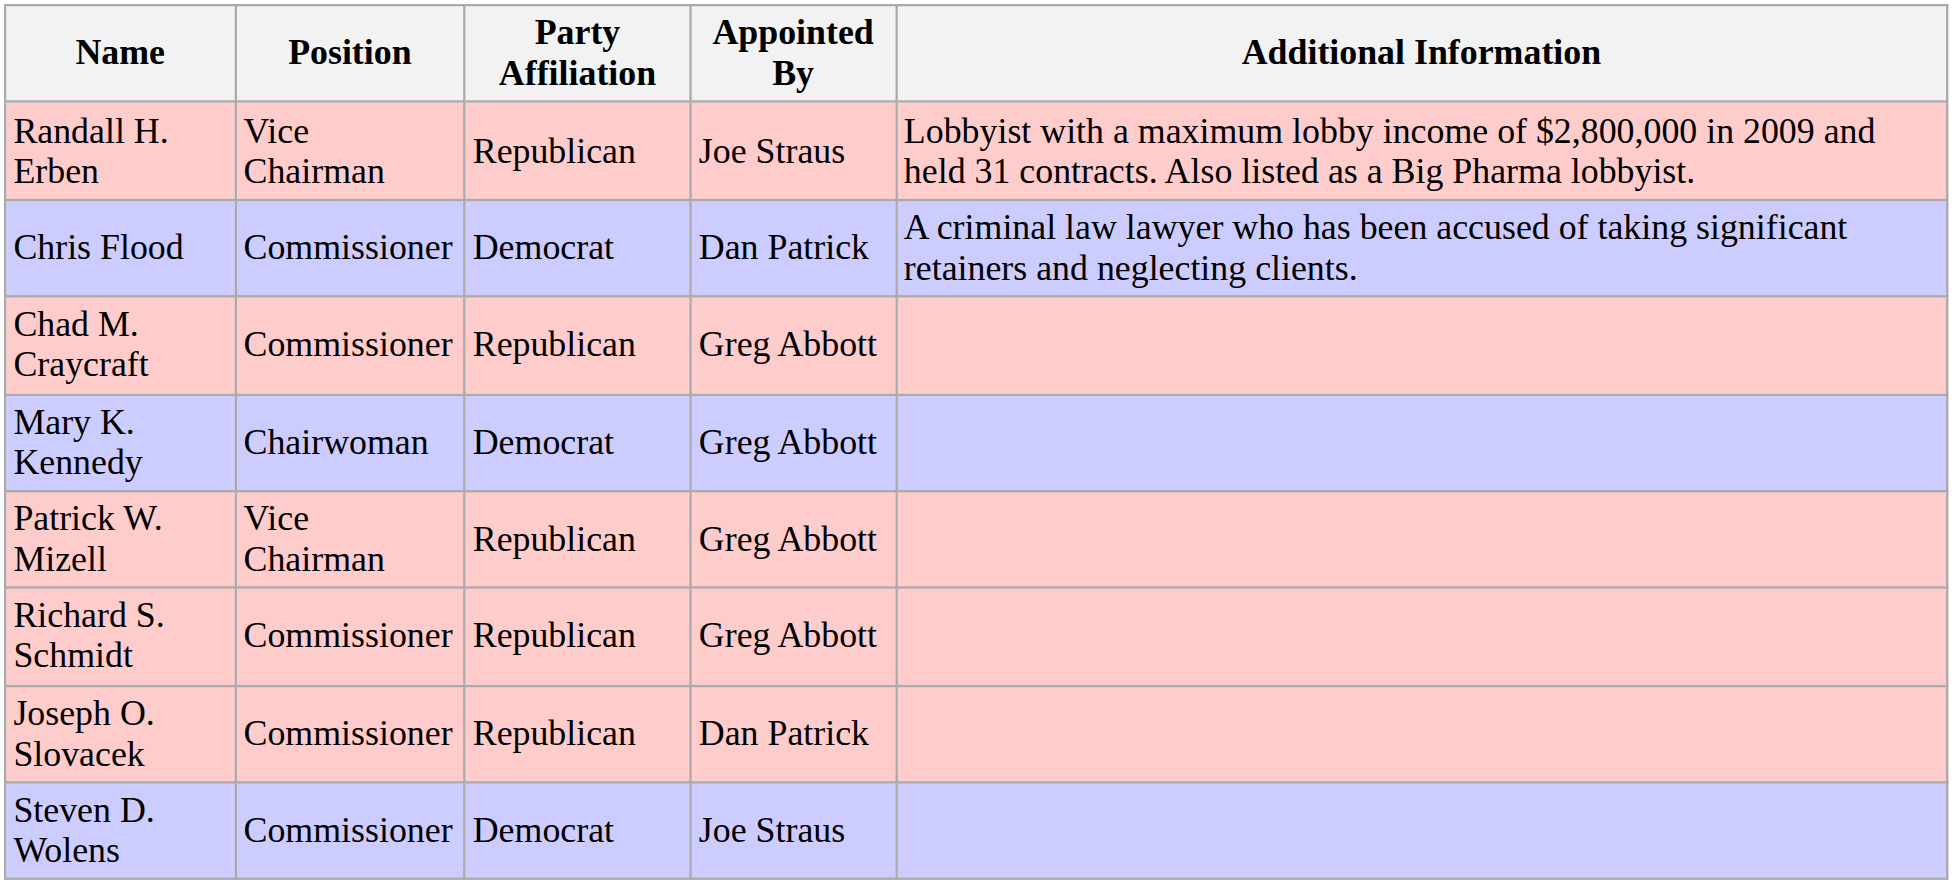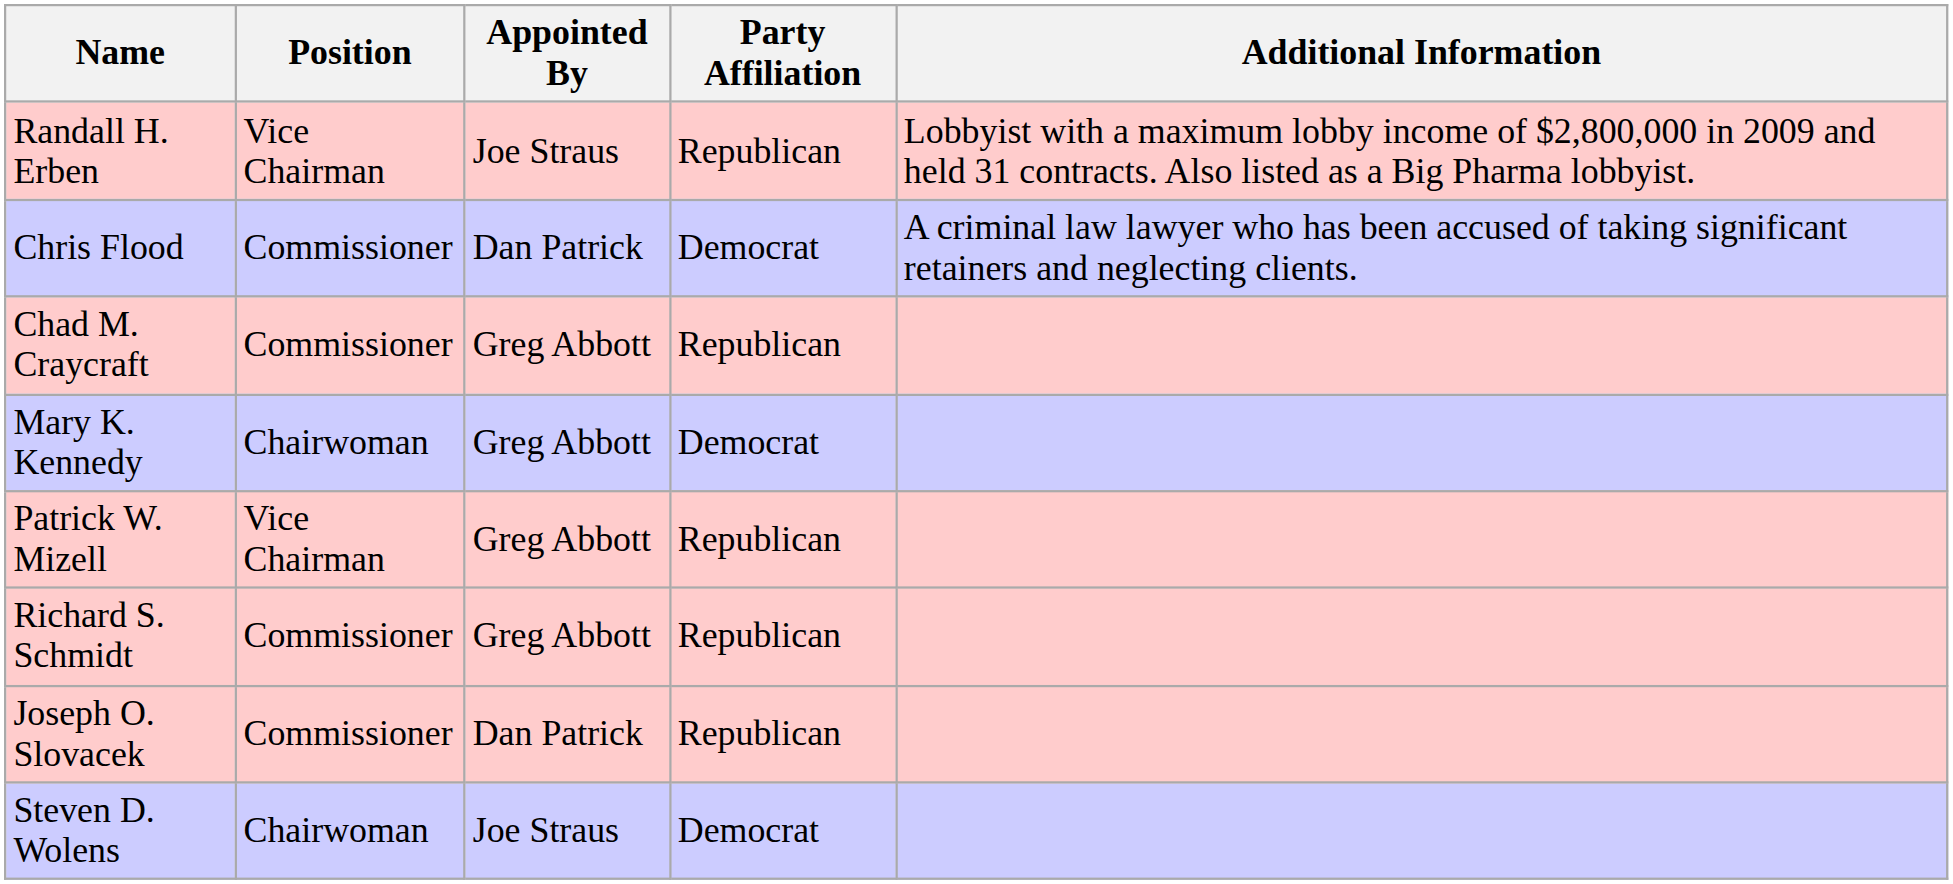 <table class="wikitable">
 <tr>
 <th>Name</th>
 <th>Position</th>
+<th>Appointed By</th>
 <th>Party Affiliation</th>
-<th>Appointed By</th>
 <th>Additional Information</th>
 </tr>
 <tr style="background-color: #FFCCCC;">
 <td>Randall H. Erben</td>
 <td>Vice Chairman</td>
+<td>Joe Straus</td>
 <td>Republican</td>
-<td>Joe Straus</td>
 <td>Lobbyist with a maximum lobby income of $2,800,000 in 2009 and held 31 contracts. Also listed as a Big Pharma lobbyist.</td>
 </tr>
 <tr style="background-color: #CCCCFF;">
 <td>Chris Flood</td>
 <td>Commissioner</td>
+<td>Dan Patrick</td>
 <td>Democrat</td>
-<td>Dan Patrick</td>
 <td>A criminal law lawyer who has been accused of taking significant retainers and neglecting clients.</td>
 </tr>
 <tr style="background-color: #FFCCCC;">
 <td>Chad M. Craycraft</td>
 <td>Commissioner</td>
+<td>Greg Abbott</td>
 <td>Republican</td>
-<td>Greg Abbott</td>
 <td></td>
 </tr>
 <tr style="background-color: #CCCCFF;">
 <td>Mary K. Kennedy</td>
 <td>Chairwoman</td>
+<td>Greg Abbott</td>
 <td>Democrat</td>
-<td>Greg Abbott</td>
 <td></td>
 </tr>
 <tr style="background-color: #FFCCCC;">
 <td>Patrick W. Mizell</td>
 <td>Vice Chairman</td>
+<td>Greg Abbott</td>
 <td>Republican</td>
-<td>Greg Abbott</td>
 <td></td>
 </tr>
 <tr style="background-color: #FFCCCC;">
 <td>Richard S. Schmidt</td>
 <td>Commissioner</td>
+<td>Greg Abbott</td>
 <td>Republican</td>
-<td>Greg Abbott</td>
 <td></td>
 </tr>
 <tr style="background-color: #FFCCCC;">
 <td>Joseph O. Slovacek</td>
 <td>Commissioner</td>
+<td>Dan Patrick</td>
 <td>Republican</td>
-<td>Dan Patrick</td>
 <td></td>
 </tr>
 <tr style="background-color: #CCCCFF;">
 <td>Steven D. Wolens</td>
-<td>Commissioner</td>
+<td>Chairwoman</td>
+<td>Joe Straus</td>
 <td>Democrat</td>
-<td>Joe Straus</td>
 <td></td>
 </tr>
 </table>
